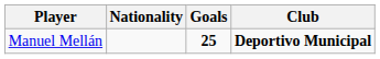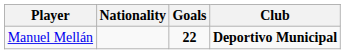 <table class="wikitable">
 <tr>
 <th>Player</th>
 <th>Nationality</th>
 <th>Goals</th>
 <th>Club</th>
 </tr>
 <tr align=center>
 <td><a href='#'>Manuel Mellán</a></td>
 <td></td>
-<td><strong>25</strong></td>
+<td><strong>22</strong></td>
 <td><strong>Deportivo Municipal</strong></td>
 </tr>
 </table>
